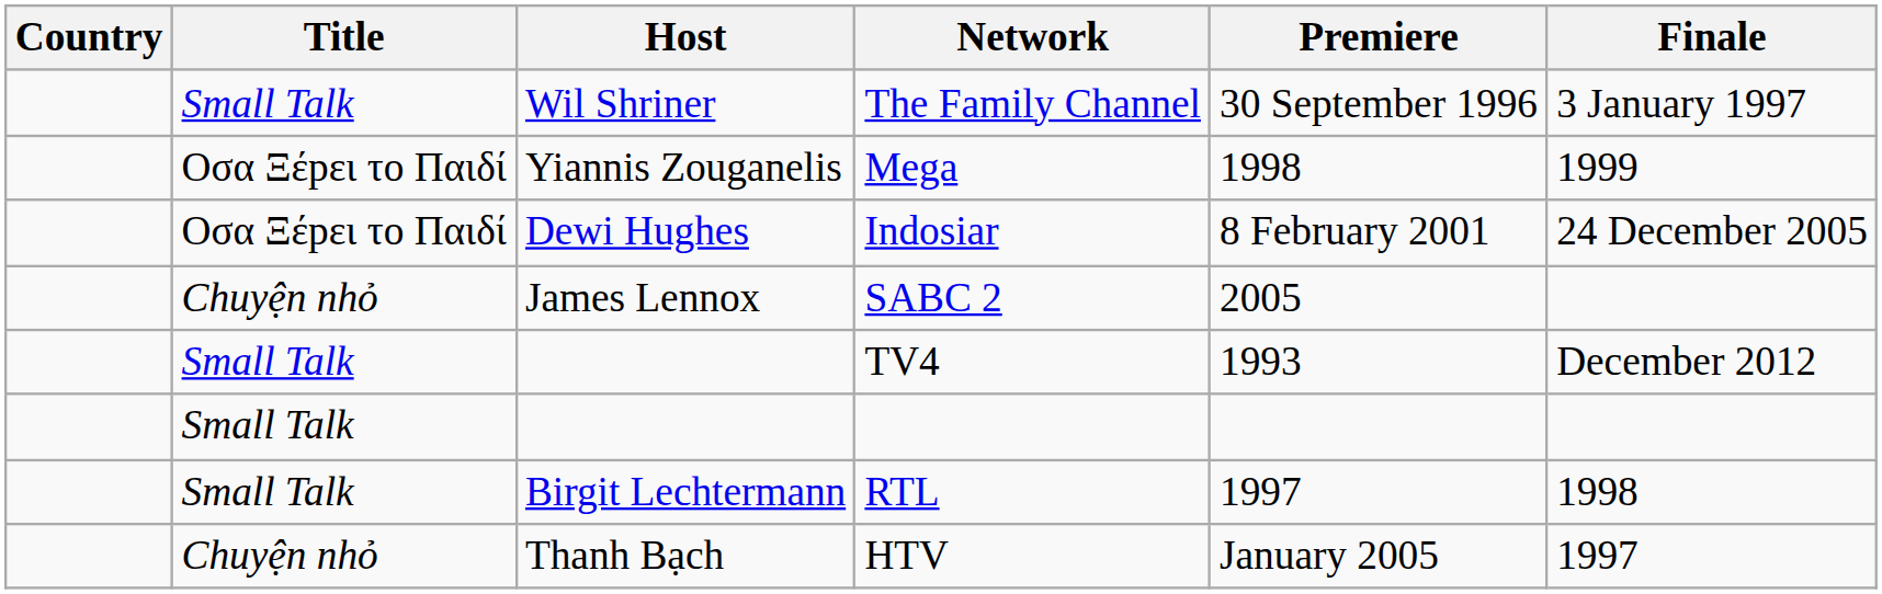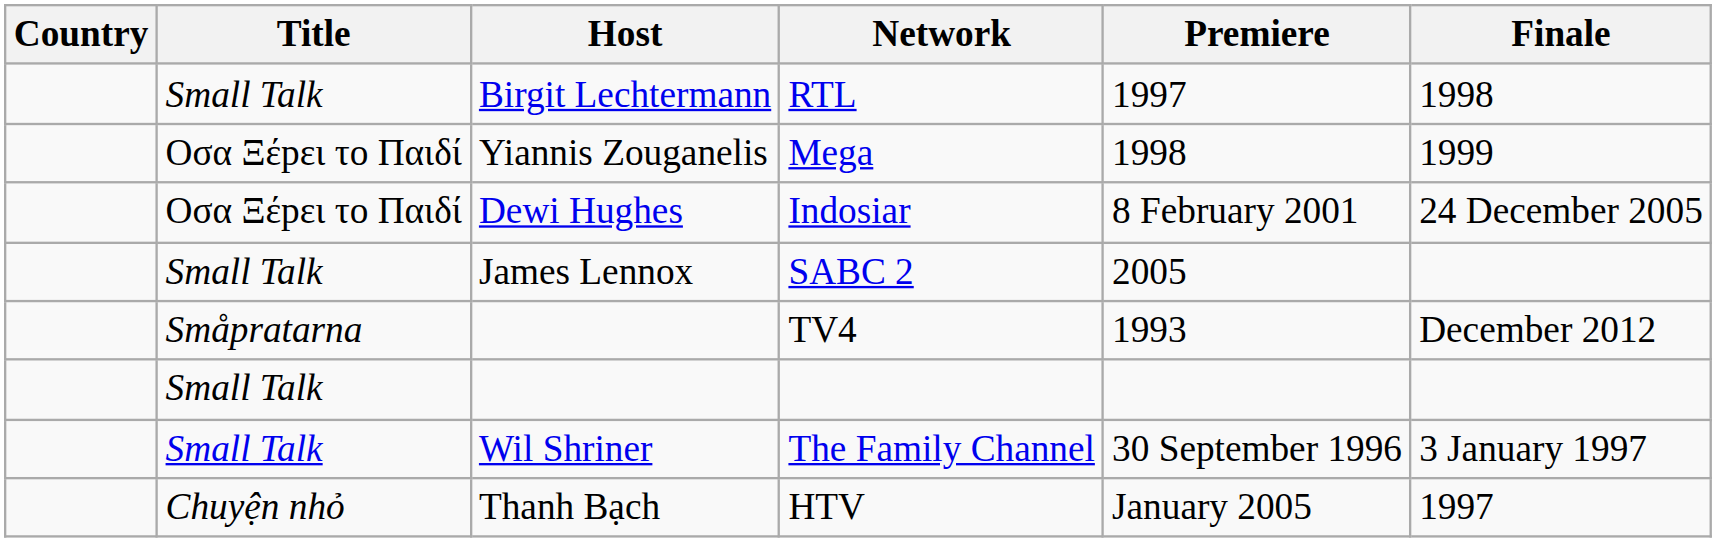 <table class="wikitable">
 <tr>
 <th>Country</th>
 <th>Title</th>
 <th>Host</th>
 <th>Network</th>
 <th>Premiere</th>
 <th>Finale</th>
 </tr>
 <tr>
 <td></td>
-<td><em><a href='#'>Small Talk</a></em></td>
-<td><a href='#'>Wil Shriner</a></td>
-<td><a href='#'>The Family Channel</a></td>
-<td>30 September 1996</td>
-<td>3 January 1997</td>
+<td><em>Small Talk</em></td>
+<td><a href='#'>Birgit Lechtermann</a></td>
+<td><a href='#'>RTL</a></td>
+<td>1997</td>
+<td>1998</td>
 </tr>
 <tr>
 <td></td>
 <td>Oσα Ξέpει τo Παιδί</td>
 <td>Yiannis Zouganelis</td>
 <td><a href='#'>Mega</a></td>
 <td>1998</td>
 <td>1999</td>
 </tr>
 <tr>
 <td></td>
 <td>Oσα Ξέpει τo Παιδί</td>
 <td><a href='#'>Dewi Hughes</a></td>
 <td><a href='#'>Indosiar</a></td>
 <td>8 February 2001</td>
 <td>24 December 2005</td>
 </tr>
 <tr>
 <td></td>
-<td><em>Chuyện nhỏ</em></td>
+<td><em>Small Talk</em></td>
 <td>James Lennox</td>
 <td><a href='#'>SABC 2</a></td>
 <td>2005</td>
 <td></td>
 </tr>
 <tr>
 <td></td>
-<td><em><a href='#'>Small Talk</a></em></td>
+<td><em>Småpratarna</em></td>
 <td></td>
 <td>TV4</td>
 <td>1993</td>
 <td>December 2012</td>
 </tr>
 <tr>
 <td></td>
 <td><em>Small Talk</em></td>
 <td></td>
 <td></td>
 <td></td>
 </tr>
 <tr>
 <td></td>
-<td><em>Small Talk</em></td>
-<td><a href='#'>Birgit Lechtermann</a></td>
-<td><a href='#'>RTL</a></td>
-<td>1997</td>
-<td>1998</td>
+<td><em><a href='#'>Small Talk</a></em></td>
+<td><a href='#'>Wil Shriner</a></td>
+<td><a href='#'>The Family Channel</a></td>
+<td>30 September 1996</td>
+<td>3 January 1997</td>
 </tr>
 <tr>
 <td></td>
 <td><em>Chuyện nhỏ</em></td>
 <td>Thanh Bạch</td>
 <td>HTV</td>
 <td>January 2005</td>
 <td>1997</td>
 </tr>
 </table>
